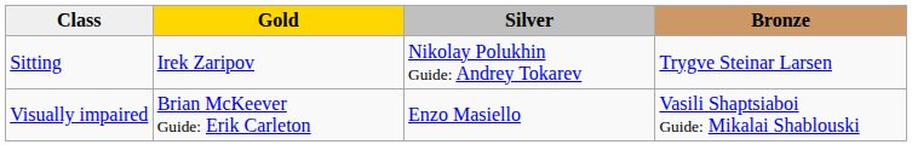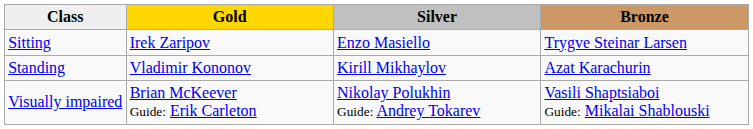 <table class="wikitable" style="text-align:left">
 <tr align="center">
 <td bgcolor=efefef><strong>Class</strong></td>
 <td width=200 bgcolor=gold><strong>Gold</strong></td>
 <td width=200 bgcolor=silver><strong>Silver</strong></td>
 <td width=200 bgcolor=CC9966><strong>Bronze</strong></td>
 </tr>
 <tr>
 <td><a href='#'>Sitting</a></td>
 <td><a href='#'>Irek Zaripov</a><br><em></em></td>
-<td><a href='#'>Nikolay Polukhin</a><br><small>Guide:</small> <a href='#'>Andrey Tokarev</a><br><em></em></td>
+<td><a href='#'>Enzo Masiello</a><br><em></em></td>
 <td><a href='#'>Trygve Steinar Larsen</a><br><em></em></td>
+</tr>
+<tr>
+<td><a href='#'>Standing</a></td>
+<td><a href='#'>Vladimir Kononov</a><br><em></em></td>
+<td><a href='#'>Kirill Mikhaylov</a><br><em></em></td>
+<td><a href='#'>Azat Karachurin</a><br><em></em></td>
 </tr>
 <tr>
 <td><a href='#'>Visually impaired</a></td>
 <td><a href='#'>Brian McKeever</a><br><small>Guide:</small> <a href='#'>Erik Carleton</a><br><em></em></td>
-<td><a href='#'>Enzo Masiello</a><br><em></em></td>
+<td><a href='#'>Nikolay Polukhin</a><br><small>Guide:</small> <a href='#'>Andrey Tokarev</a><br><em></em></td>
 <td><a href='#'>Vasili Shaptsiaboi</a><br><small>Guide:</small> <a href='#'>Mikalai Shablouski</a><br><em></em></td>
 </tr>
 </table>
